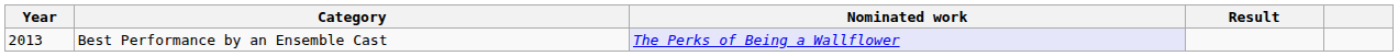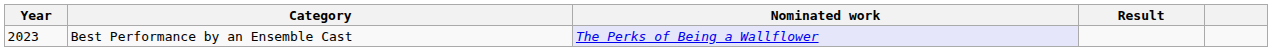 <table class="wikitable plainrowheaders" style="width:100%;">
 <tr>
 <th scope="col" style="width:5%;">Year</th>
 <th scope="col" style="width:40%;">Category</th>
 <th scope="col" style="width:40%;">Nominated work</th>
 <th scope="col" style="width:10%;">Result</th>
 <th scope="col" style="width:5%;"></th>
 </tr>
 <tr>
-<td>2013</td>
+<td>2023</td>
 <td>Best Performance by an Ensemble Cast</td>
 <td style="background: lavender;"><a href='#'><em>The Perks of Being a Wallflower</em></a></td>
 <td></td>
 <td></td>
 </tr>
 </table>
